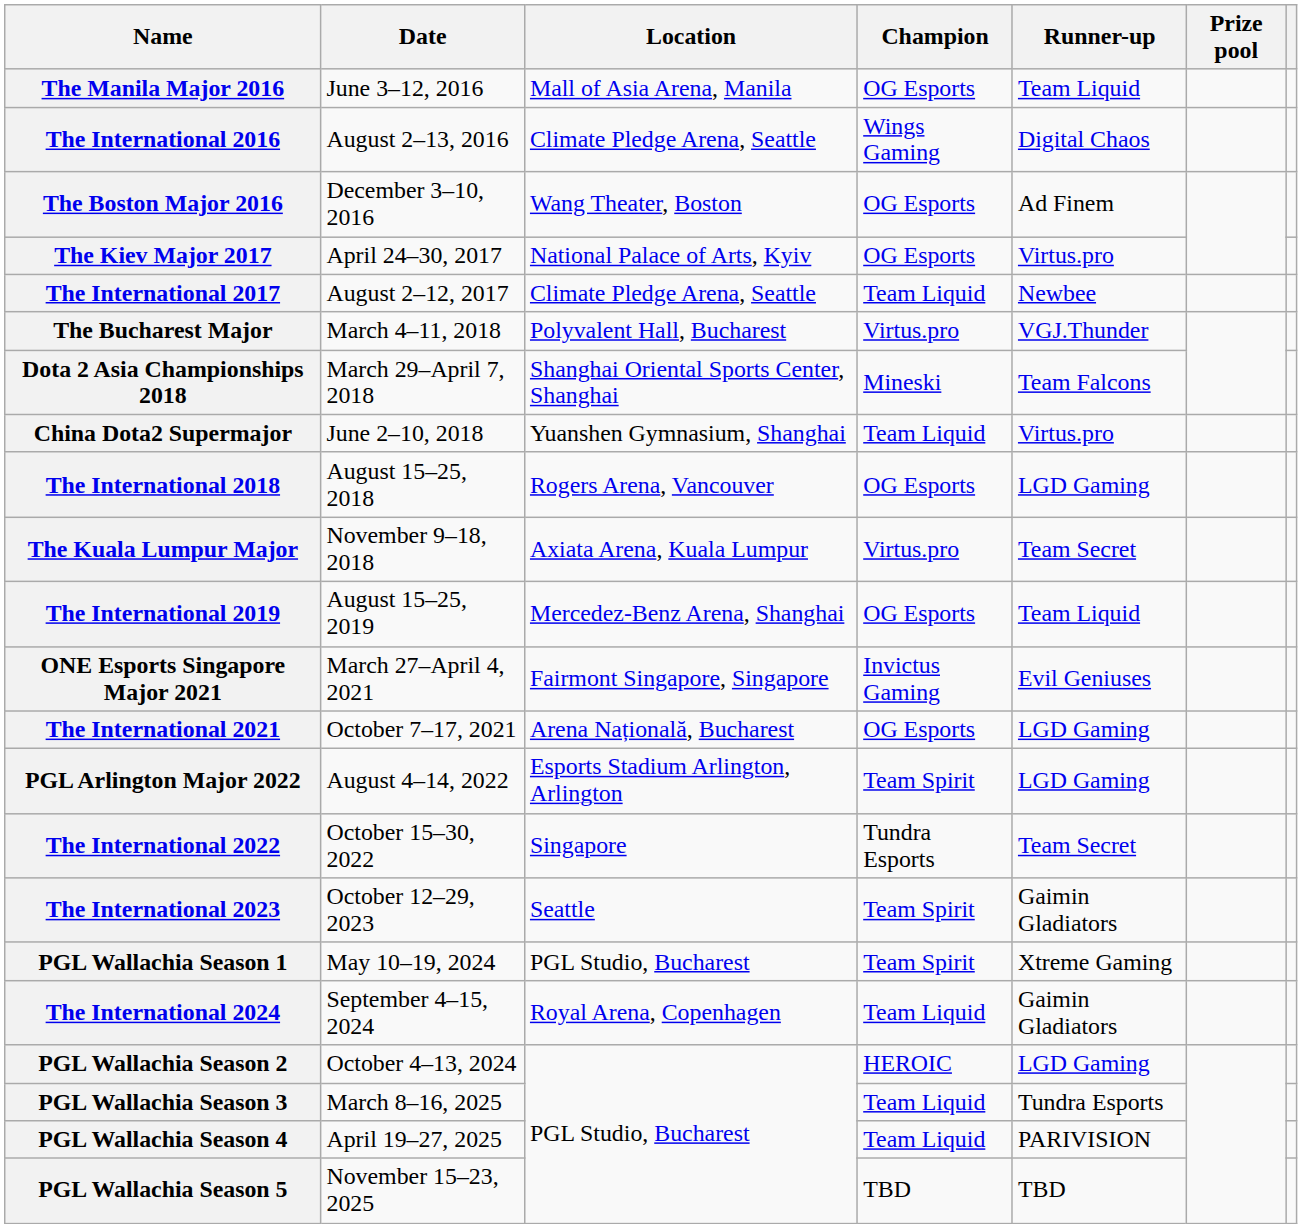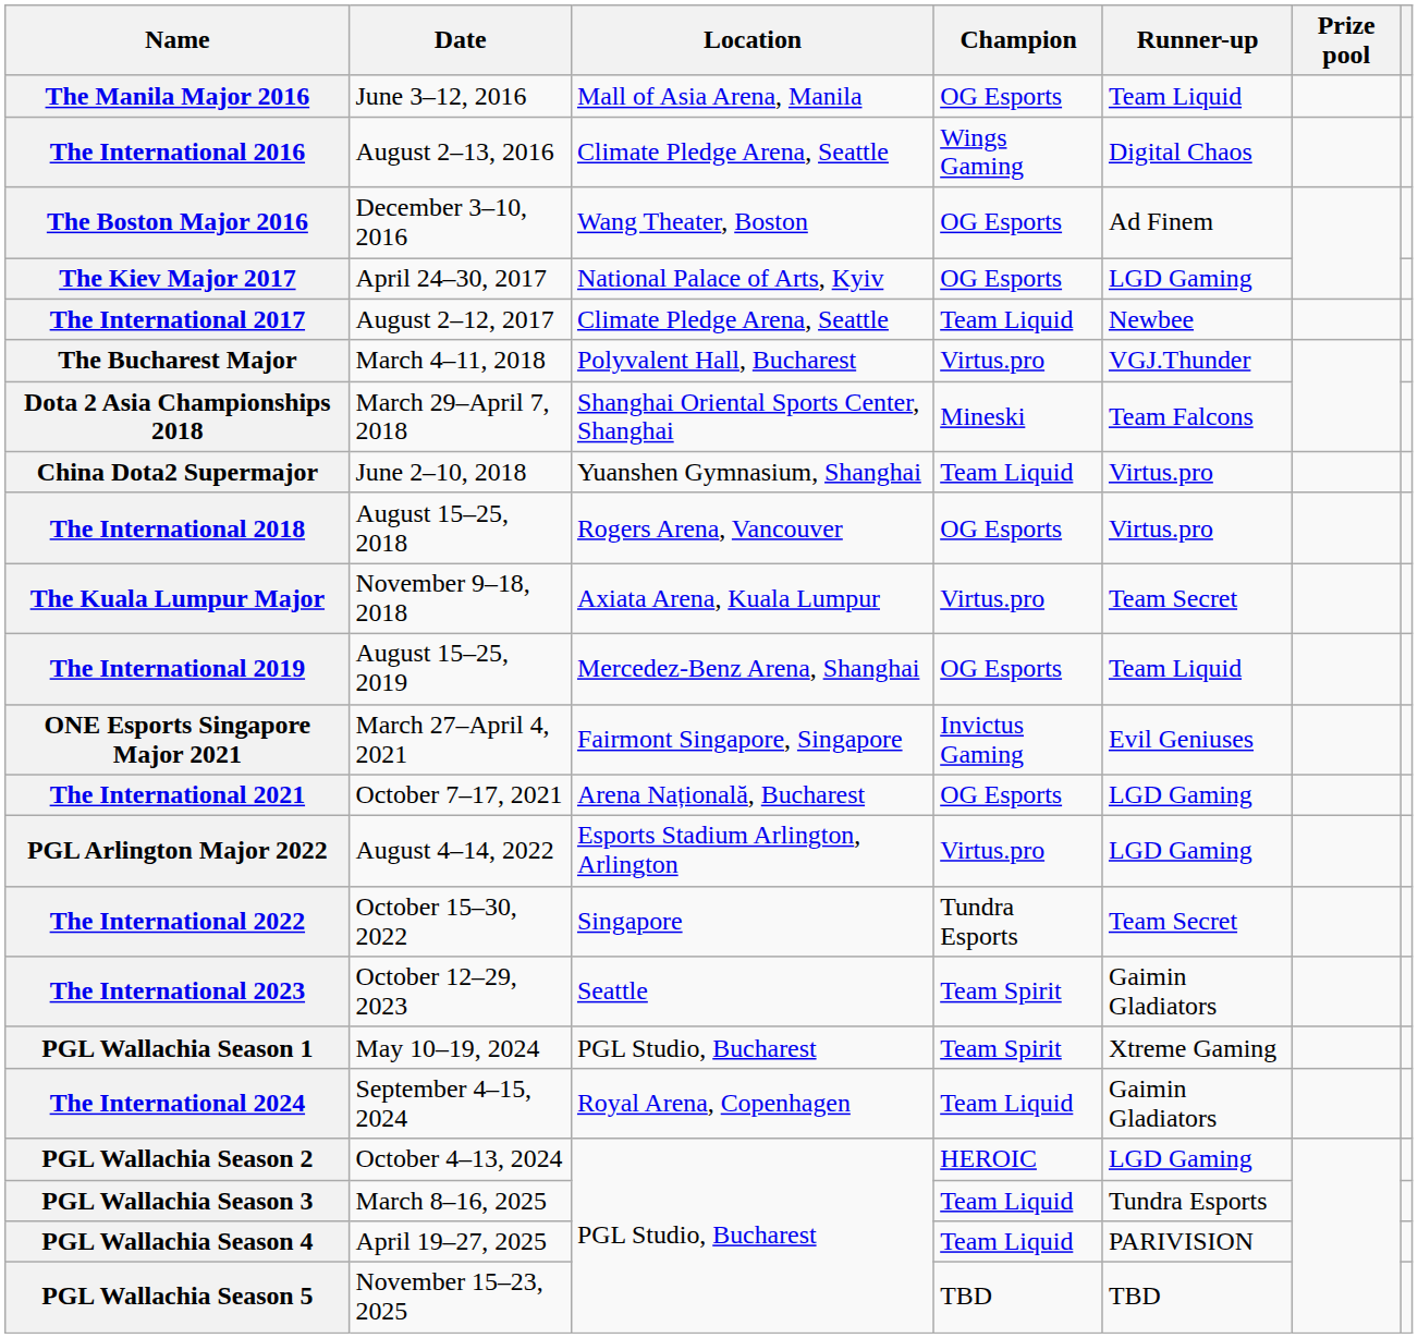 <table class="wikitable plainrowheaders">
 <tr>
 <th>Name</th>
 <th>Date</th>
 <th>Location</th>
 <th>Champion</th>
 <th>Runner-up</th>
 <th>Prize pool</th>
 <th></th>
 </tr>
 <tr>
 <th scope=row><a href='#'><strong>The Manila Major 2016</strong></a></th>
 <td>June 3–12, 2016</td>
 <td><a href='#'>Mall of Asia Arena</a>, <a href='#'>Manila</a></td>
 <td><a href='#'>OG Esports</a></td>
 <td><a href='#'>Team Liquid</a></td>
 <td></td>
 <td></td>
 </tr>
 <tr>
 <th scope=row><strong><a href='#'>The International 2016</a></strong></th>
 <td>August 2–13, 2016</td>
 <td><a href='#'>Climate Pledge Arena</a>, <a href='#'>Seattle</a></td>
 <td><a href='#'>Wings Gaming</a></td>
 <td><a href='#'>Digital Chaos</a></td>
 <td></td>
 <td></td>
 </tr>
 <tr>
 <th scope=row><a href='#'><strong>The Boston Major 2016</strong></a></th>
 <td>December 3–10, 2016</td>
 <td><a href='#'>Wang Theater</a>, <a href='#'>Boston</a></td>
 <td><a href='#'>OG Esports</a></td>
 <td>Ad Finem</td>
 <td rowspan="2"></td>
 <td></td>
 </tr>
 <tr>
 <th scope=row><a href='#'><strong>The Kiev Major 2017</strong></a></th>
 <td>April 24–30, 2017</td>
 <td><a href='#'>National Palace of Arts</a>, <a href='#'>Kyiv</a></td>
 <td><a href='#'>OG Esports</a></td>
-<td><a href='#'>Virtus.pro</a></td>
+<td><a href='#'>LGD Gaming</a></td>
 <td></td>
 </tr>
 <tr>
 <th scope=row><strong><a href='#'>The International 2017</a></strong></th>
 <td>August 2–12, 2017</td>
 <td><a href='#'>Climate Pledge Arena</a>, <a href='#'>Seattle</a></td>
 <td><a href='#'>Team Liquid</a></td>
 <td><a href='#'>Newbee</a></td>
 <td></td>
 <td></td>
 </tr>
 <tr>
 <th scope=row><strong>The Bucharest Major</strong></th>
 <td>March 4–11, 2018</td>
 <td><a href='#'>Polyvalent Hall</a>, <a href='#'>Bucharest</a></td>
 <td><a href='#'>Virtus.pro</a></td>
 <td><a href='#'>VGJ.Thunder</a></td>
 <td rowspan="2"></td>
 <td></td>
 </tr>
 <tr>
 <th scope=row><strong>Dota 2 Asia Championships 2018</strong></th>
 <td>March 29–April 7, 2018</td>
 <td><a href='#'>Shanghai Oriental Sports Center</a>, <a href='#'>Shanghai</a></td>
 <td><a href='#'>Mineski</a></td>
 <td><a href='#'>Team Falcons</a></td>
 <td></td>
 </tr>
 <tr>
 <th scope=row><strong>China Dota2 Supermajor</strong></th>
 <td>June 2–10, 2018</td>
 <td>Yuanshen Gymnasium, <a href='#'>Shanghai</a></td>
 <td><a href='#'>Team Liquid</a></td>
 <td><a href='#'>Virtus.pro</a></td>
 <td></td>
 <td></td>
 </tr>
 <tr>
 <th scope=row><strong><a href='#'>The International 2018</a></strong></th>
 <td>August 15–25, 2018</td>
 <td><a href='#'>Rogers Arena</a>, <a href='#'>Vancouver</a></td>
 <td><a href='#'>OG Esports</a></td>
-<td><a href='#'>LGD Gaming</a></td>
+<td><a href='#'>Virtus.pro</a></td>
 <td></td>
 <td></td>
 </tr>
 <tr>
 <th scope=row><a href='#'><strong>The Kuala Lumpur Major</strong></a></th>
 <td>November 9–18, 2018</td>
 <td><a href='#'>Axiata Arena</a>, <a href='#'>Kuala Lumpur</a></td>
 <td><a href='#'>Virtus.pro</a></td>
 <td><a href='#'>Team Secret</a></td>
 <td></td>
 <td></td>
 </tr>
 <tr>
 <th scope=row><strong><a href='#'>The International 2019</a></strong></th>
 <td>August 15–25, 2019</td>
 <td><a href='#'>Mercedez-Benz Arena</a>, <a href='#'>Shanghai</a></td>
 <td><a href='#'>OG Esports</a></td>
 <td><a href='#'>Team Liquid</a></td>
 <td></td>
 <td></td>
 </tr>
 <tr>
 <th scope=row><strong>ONE Esports Singapore Major 2021</strong></th>
 <td>March 27–April 4, 2021</td>
 <td><a href='#'>Fairmont Singapore</a>, <a href='#'>Singapore</a></td>
 <td><a href='#'>Invictus Gaming</a></td>
 <td><a href='#'>Evil Geniuses</a></td>
 <td></td>
 <td></td>
 </tr>
 <tr>
 <th scope=row><strong><a href='#'>The International 2021</a></strong></th>
 <td>October 7–17, 2021</td>
 <td><a href='#'>Arena Națională</a>, <a href='#'>Bucharest</a></td>
 <td><a href='#'>OG Esports</a></td>
 <td><a href='#'>LGD Gaming</a></td>
 <td></td>
 <td></td>
 </tr>
 <tr>
 <th scope=row><strong>PGL Arlington Major 2022</strong></th>
 <td>August 4–14, 2022</td>
 <td><a href='#'>Esports Stadium Arlington</a>, <a href='#'>Arlington</a></td>
-<td><a href='#'>Team Spirit</a></td>
+<td><a href='#'>Virtus.pro</a></td>
 <td><a href='#'>LGD Gaming</a></td>
 <td></td>
 <td></td>
 </tr>
 <tr>
 <th scope=row><strong><a href='#'>The International 2022</a></strong></th>
 <td>October 15–30, 2022</td>
 <td><a href='#'>Singapore</a></td>
 <td>Tundra Esports</td>
 <td><a href='#'>Team Secret</a></td>
 <td></td>
 <td></td>
 </tr>
 <tr>
 <th scope=row><strong><a href='#'>The International 2023</a></strong></th>
 <td>October 12–29, 2023</td>
 <td><a href='#'>Seattle</a></td>
 <td><a href='#'>Team Spirit</a></td>
 <td>Gaimin Gladiators</td>
 <td></td>
 <td></td>
 </tr>
 <tr>
 <th scope=row><strong>PGL Wallachia Season 1</strong></th>
 <td>May 10–19, 2024</td>
 <td>PGL Studio, <a href='#'>Bucharest</a></td>
 <td><a href='#'>Team Spirit</a></td>
 <td>Xtreme Gaming</td>
 <td></td>
 <td></td>
 </tr>
 <tr>
 <th scope=row><strong><a href='#'>The International 2024</a></strong></th>
 <td>September 4–15, 2024</td>
 <td><a href='#'>Royal Arena</a>, <a href='#'>Copenhagen</a></td>
 <td><a href='#'>Team Liquid</a></td>
 <td>Gaimin Gladiators</td>
 <td></td>
 <td></td>
 </tr>
 <tr>
 <th scope=row><strong>PGL Wallachia Season 2</strong></th>
 <td>October 4–13, 2024</td>
 <td rowspan="4">PGL Studio, <a href='#'>Bucharest</a></td>
 <td><a href='#'>HEROIC</a></td>
 <td><a href='#'>LGD Gaming</a></td>
 <td rowspan="4"></td>
 <td></td>
 </tr>
 <tr>
 <th scope=row><strong>PGL Wallachia Season 3</strong></th>
 <td>March 8–16, 2025</td>
 <td><a href='#'>Team Liquid</a></td>
 <td>Tundra Esports</td>
 <td></td>
 </tr>
 <tr>
 <th scope=row><strong>PGL Wallachia Season 4</strong></th>
 <td>April 19–27, 2025</td>
 <td><a href='#'>Team Liquid</a></td>
 <td>PARIVISION</td>
 <td></td>
 </tr>
 <tr>
 <th scope=row><strong>PGL Wallachia Season 5</strong></th>
 <td>November 15–23, 2025</td>
 <td>TBD</td>
 <td>TBD</td>
 <td></td>
 </tr>
 </table>
